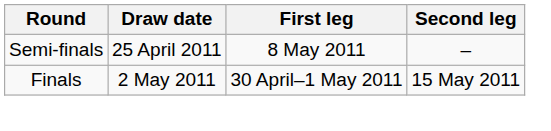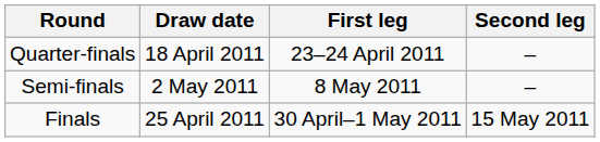 <table class="wikitable" border="1">
 <tr align="center">
 <th>Round</th>
 <th>Draw date</th>
 <th>First leg</th>
 <th>Second leg</th>
 </tr>
 <tr align="center">
+<td>Quarter-finals</td>
+<td>18 April 2011</td>
+<td>23–24 April 2011</td>
+<td>–</td>
+</tr>
+<tr align="center">
 <td>Semi-finals</td>
-<td>25 April 2011</td>
+<td>2 May 2011</td>
 <td>8 May 2011</td>
 <td>–</td>
 </tr>
 <tr align="center">
 <td>Finals</td>
-<td>2 May 2011</td>
+<td>25 April 2011</td>
 <td>30 April–1 May 2011</td>
 <td>15 May 2011</td>
 </tr>
 </table>
